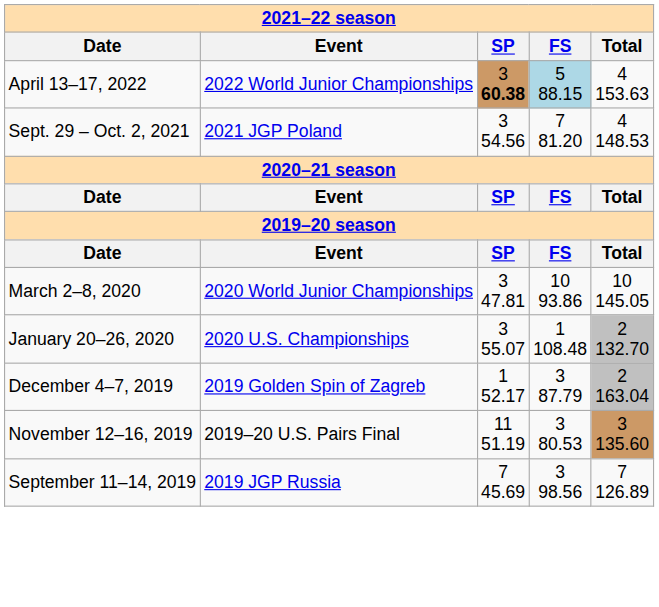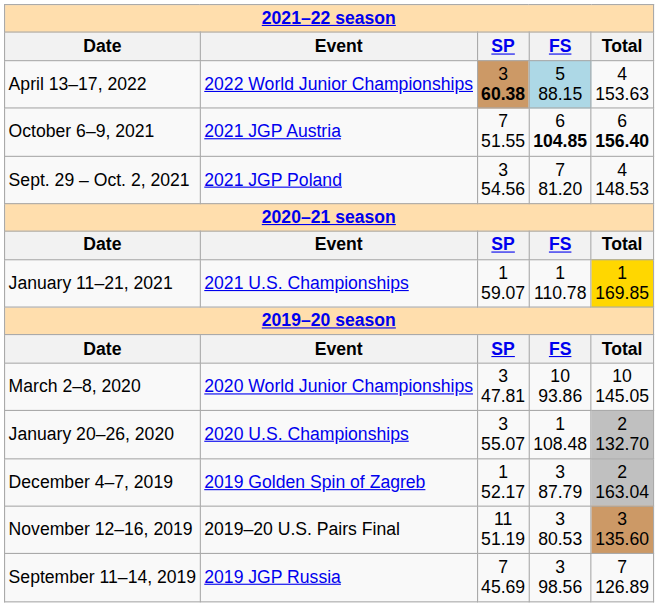 <table class="wikitable">
 <tr>
 <td colspan="5" style="background-color: #ffdead; " align="center"><a href='#'><strong>2021–22 season</strong></a></td>
 </tr>
 <tr>
 <th>Date</th>
 <th>Event</th>
 <th><a href='#'>SP</a></th>
 <th><a href='#'>FS</a></th>
 <th>Total</th>
 </tr>
 <tr>
 <td>April 13–17, 2022</td>
 <td><a href='#'>2022 World Junior Championships</a></td>
 <td align=center bgcolor=cc9966>3 <br> <strong>60.38</strong></td>
 <td align=center style="background: lightblue;">5 <br> 88.15</td>
 <td align=center>4 <br> 153.63</td>
 </tr>
 <tr>
+<td>October 6–9, 2021</td>
+<td><a href='#'>2021 JGP Austria</a></td>
+<td align=center>7 <br> 51.55</td>
+<td align=center>6 <br> <strong>104.85</strong></td>
+<td align=center>6 <br> <strong>156.40</strong></td>
+</tr>
+<tr>
 <td>Sept. 29 – Oct. 2, 2021</td>
 <td><a href='#'>2021 JGP Poland</a></td>
 <td align=center>3 <br> 54.56</td>
 <td align=center>7 <br> 81.20</td>
 <td align=center>4 <br> 148.53</td>
 </tr>
 <tr>
 <td colspan="5" style="background-color: #ffdead; " align="center"><a href='#'><strong>2020–21 season</strong></a></td>
 </tr>
 <tr>
 <th>Date</th>
 <th>Event</th>
 <th><a href='#'>SP</a></th>
 <th><a href='#'>FS</a></th>
 <th>Total</th>
+</tr>
+<tr>
+<td>January 11–21, 2021</td>
+<td><a href='#'>2021 U.S. Championships</a></td>
+<td align=center>1 <br> 59.07</td>
+<td align=center>1 <br> 110.78</td>
+<td align=center bgcolor=gold>1 <br> 169.85</td>
 </tr>
 <tr>
 <td colspan="5" style="background-color: #ffdead; " align="center"><a href='#'><strong>2019–20 season</strong></a></td>
 </tr>
 <tr>
 <th>Date</th>
 <th>Event</th>
 <th><a href='#'>SP</a></th>
 <th><a href='#'>FS</a></th>
 <th>Total</th>
 </tr>
 <tr>
 <td>March 2–8, 2020</td>
 <td><a href='#'>2020 World Junior Championships</a></td>
 <td align=center>3 <br> 47.81</td>
 <td align=center>10 <br> 93.86</td>
 <td align=center>10 <br> 145.05</td>
 </tr>
 <tr>
 <td>January 20–26, 2020</td>
 <td><a href='#'>2020 U.S. Championships</a></td>
 <td align=center>3 <br> 55.07</td>
 <td align=center>1 <br> 108.48</td>
 <td align=center bgcolor=silver>2 <br> 132.70</td>
 </tr>
 <tr>
 <td>December 4–7, 2019</td>
 <td><a href='#'>2019 Golden Spin of Zagreb</a></td>
 <td align=center>1 <br> 52.17</td>
 <td align=center>3 <br> 87.79</td>
 <td align=center bgcolor=silver>2 <br> 163.04</td>
 </tr>
 <tr>
 <td>November 12–16, 2019</td>
 <td>2019–20 U.S. Pairs Final</td>
 <td align=center>11 <br> 51.19</td>
 <td align=center>3 <br> 80.53</td>
 <td align=center bgcolor=cc9966>3 <br> 135.60</td>
 </tr>
 <tr>
 <td>September 11–14, 2019</td>
 <td><a href='#'>2019 JGP Russia</a></td>
 <td align=center>7 <br> 45.69</td>
 <td align=center>3 <br> 98.56</td>
 <td align=center>7 <br> 126.89</td>
 </tr>
 </table>
